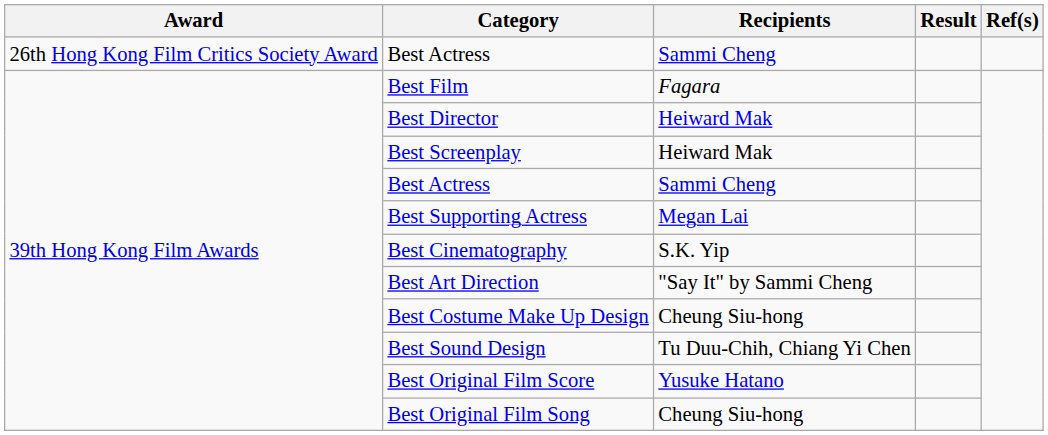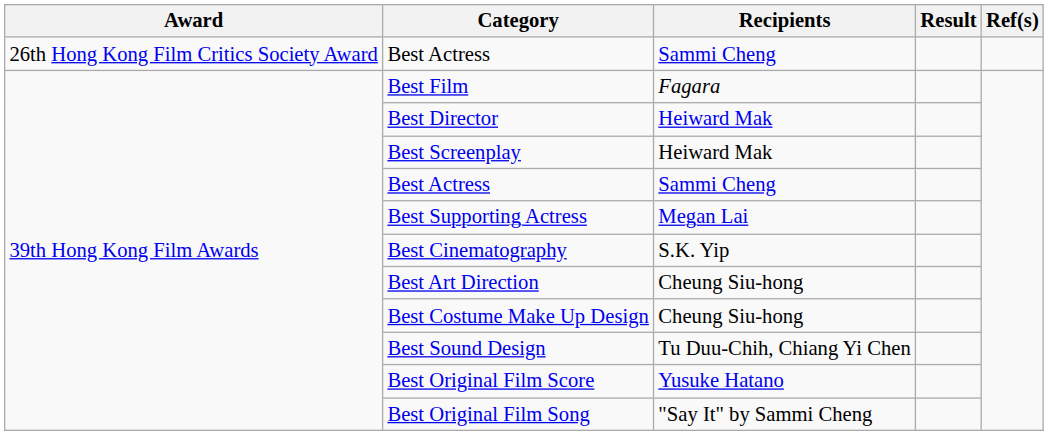 <table class="wikitable">
 <tr>
 <th>Award</th>
 <th>Category</th>
 <th>Recipients</th>
 <th>Result</th>
 <th>Ref(s)</th>
 </tr>
 <tr>
 <td>26th <a href='#'>Hong Kong Film Critics Society Award</a></td>
 <td>Best Actress</td>
 <td><a href='#'>Sammi Cheng</a></td>
 <td></td>
 <td></td>
 </tr>
 <tr>
 <td rowspan="11"><a href='#'>39th Hong Kong Film Awards</a></td>
 <td><a href='#'>Best Film</a></td>
 <td><em>Fagara</em></td>
 <td></td>
 <td rowspan="11"></td>
 </tr>
 <tr>
 <td><a href='#'>Best Director</a></td>
 <td><a href='#'>Heiward Mak</a></td>
 <td></td>
 </tr>
 <tr>
 <td><a href='#'>Best Screenplay</a></td>
 <td>Heiward Mak</td>
 <td></td>
 </tr>
 <tr>
 <td><a href='#'>Best Actress</a></td>
 <td><a href='#'>Sammi Cheng</a></td>
 <td></td>
 </tr>
 <tr>
 <td><a href='#'>Best Supporting Actress</a></td>
 <td><a href='#'>Megan Lai</a></td>
 <td></td>
 </tr>
 <tr>
 <td><a href='#'>Best Cinematography</a></td>
 <td>S.K. Yip</td>
 <td></td>
 </tr>
 <tr>
 <td><a href='#'>Best Art Direction</a></td>
-<td>"Say It" by Sammi Cheng</td>
+<td>Cheung Siu-hong</td>
 <td></td>
 </tr>
 <tr>
 <td><a href='#'>Best Costume Make Up Design</a></td>
 <td>Cheung Siu-hong</td>
 <td></td>
 </tr>
 <tr>
 <td><a href='#'>Best Sound Design</a></td>
 <td>Tu Duu-Chih, Chiang Yi Chen</td>
 <td></td>
 </tr>
 <tr>
 <td><a href='#'>Best Original Film Score</a></td>
 <td><a href='#'>Yusuke Hatano</a></td>
 <td></td>
 </tr>
 <tr>
 <td><a href='#'>Best Original Film Song</a></td>
-<td>Cheung Siu-hong</td>
+<td>"Say It" by Sammi Cheng</td>
 <td></td>
 </tr>
 </table>
